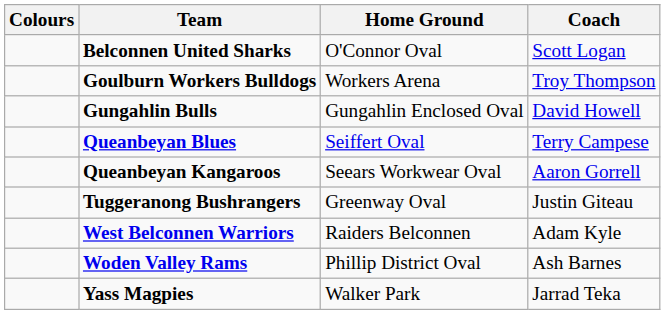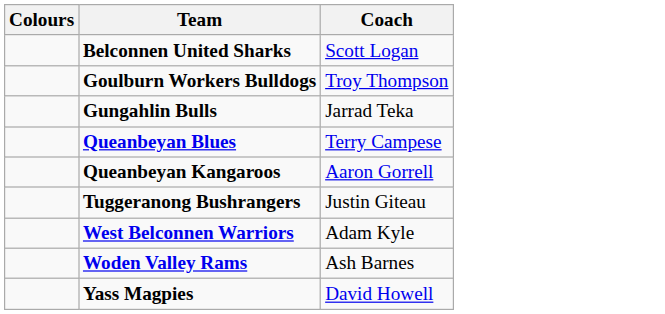 <table class="wikitable">
 <tr>
 <th>Colours</th>
 <th>Team</th>
-<th>Home Ground</th>
 <th>Coach</th>
 </tr>
 <tr>
 <td></td>
 <td><strong>Belconnen United Sharks</strong></td>
-<td>O'Connor Oval</td>
 <td><a href='#'>Scott Logan</a></td>
 </tr>
 <tr>
 <td></td>
 <td><strong>Goulburn Workers Bulldogs</strong></td>
-<td>Workers Arena</td>
 <td><a href='#'>Troy Thompson</a></td>
 </tr>
 <tr>
 <td></td>
 <td><strong>Gungahlin Bulls</strong></td>
-<td>Gungahlin Enclosed Oval</td>
-<td><a href='#'>David Howell</a></td>
+<td>Jarrad Teka</td>
 </tr>
 <tr>
 <td></td>
 <td><strong><a href='#'>Queanbeyan Blues</a></strong></td>
-<td><a href='#'>Seiffert Oval</a></td>
 <td><a href='#'>Terry Campese</a></td>
 </tr>
 <tr>
 <td></td>
 <td><strong>Queanbeyan Kangaroos</strong></td>
-<td>Seears Workwear Oval</td>
 <td><a href='#'>Aaron Gorrell</a></td>
 </tr>
 <tr>
 <td></td>
 <td><strong>Tuggeranong Bushrangers</strong></td>
-<td>Greenway Oval</td>
 <td>Justin Giteau</td>
 </tr>
 <tr>
 <td></td>
 <td><strong><a href='#'>West Belconnen Warriors</a></strong></td>
-<td>Raiders Belconnen</td>
 <td>Adam Kyle</td>
 </tr>
 <tr>
 <td></td>
 <td><strong><a href='#'>Woden Valley Rams</a></strong></td>
-<td>Phillip District Oval</td>
 <td>Ash Barnes</td>
 </tr>
 <tr>
 <td></td>
 <td><strong>Yass Magpies</strong></td>
-<td>Walker Park</td>
-<td>Jarrad Teka</td>
+<td><a href='#'>David Howell</a></td>
 </tr>
 </table>
